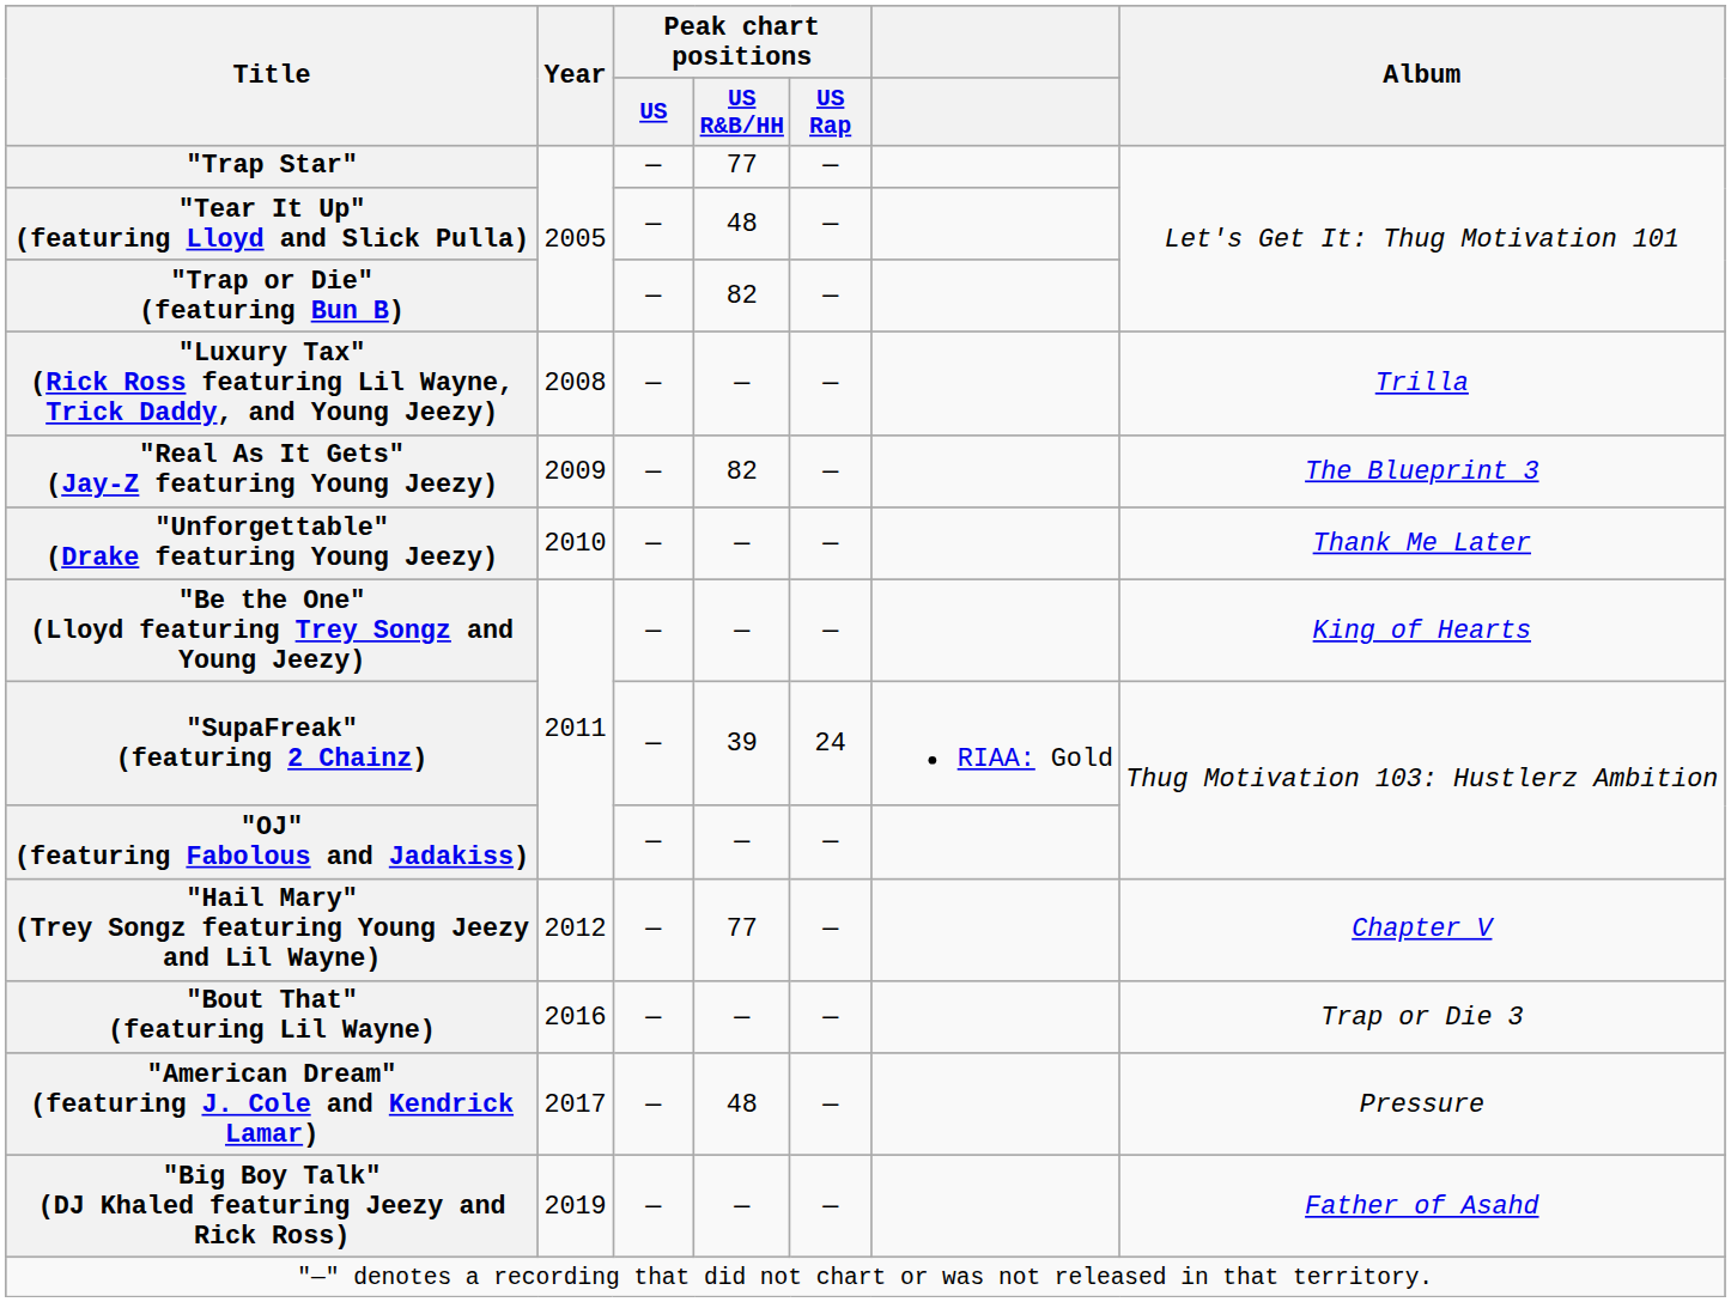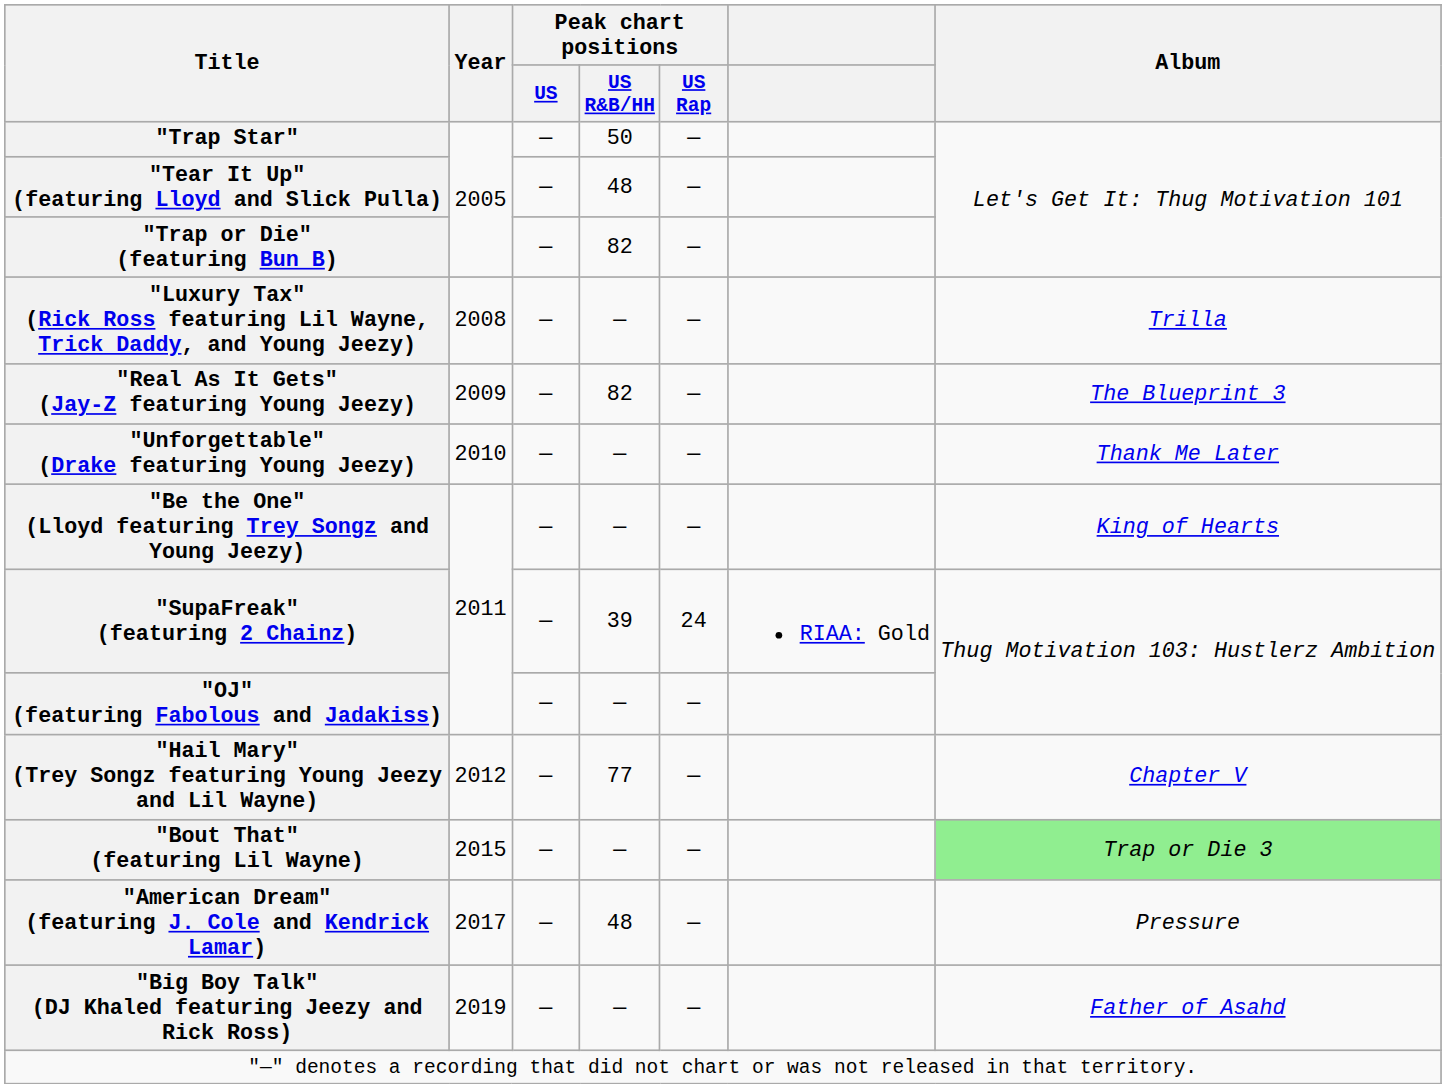 <table class="wikitable plainrowheaders" style="text-align:center;">
 <tr>
 <th scope="col" rowspan="2" style="width:20em;">Title</th>
 <th scope="col" rowspan="2">Year</th>
 <th scope="col" colspan="3">Peak chart positions</th>
 <th></th>
 <th scope="col" rowspan="2">Album</th>
 </tr>
 <tr>
 <th style="width:3em; font-size:90%"><a href='#'>US</a></th>
 <th style="width:3em; font-size:90%"><a href='#'>US<br>R&B/HH</a></th>
 <th style="width:3em; font-size:90%"><a href='#'>US<br>Rap</a></th>
 <th></th>
 </tr>
 <tr>
 <th scope="row">"Trap Star"</th>
 <td rowspan="3">2005</td>
 <td>—</td>
-<td>77</td>
+<td>50</td>
 <td>—</td>
 <td></td>
 <td rowspan="3"><em>Let's Get It: Thug Motivation 101</em></td>
 </tr>
 <tr>
 <th scope="row">"Tear It Up"<br><span>(featuring <a href='#'>Lloyd</a> and Slick Pulla)</span></th>
 <td>—</td>
 <td>48</td>
 <td>—</td>
 <td></td>
 </tr>
 <tr>
 <th scope="row">"Trap or Die"<br><span>(featuring <a href='#'>Bun B</a>)</span></th>
 <td>—</td>
 <td>82</td>
 <td>—</td>
 <td></td>
 </tr>
 <tr>
 <th scope="row">"Luxury Tax"<br><span>(<a href='#'>Rick Ross</a> featuring Lil Wayne, <a href='#'>Trick Daddy</a>, and Young Jeezy)</span></th>
 <td>2008</td>
 <td>—</td>
 <td>—</td>
 <td>—</td>
 <td></td>
 <td><em><a href='#'>Trilla</a></em></td>
 </tr>
 <tr>
 <th scope="row">"Real As It Gets"<br><span>(<a href='#'>Jay-Z</a> featuring Young Jeezy)</span></th>
 <td>2009</td>
 <td>—</td>
 <td>82</td>
 <td>—</td>
 <td></td>
 <td><em><a href='#'>The Blueprint 3</a></em></td>
 </tr>
 <tr>
 <th scope="row">"Unforgettable"<br><span>(<a href='#'>Drake</a> featuring Young Jeezy)</span></th>
 <td>2010</td>
 <td>—</td>
 <td>—</td>
 <td>—</td>
 <td></td>
 <td><em><a href='#'>Thank Me Later</a></em></td>
 </tr>
 <tr>
 <th scope="row">"Be the One"<br><span>(Lloyd featuring <a href='#'>Trey Songz</a> and Young Jeezy)</span></th>
 <td rowspan="3">2011</td>
 <td>—</td>
 <td>—</td>
 <td>—</td>
 <td></td>
 <td><em><a href='#'>King of Hearts</a></em></td>
 </tr>
 <tr>
 <th scope="row">"SupaFreak"<br><span>(featuring <a href='#'>2 Chainz</a>)</span></th>
 <td>—</td>
 <td>39</td>
 <td>24</td>
 <td><br><ul><li><a href='#'>RIAA:</a> Gold</li></ul></td>
 <td rowspan="2"><em>Thug Motivation 103: Hustlerz Ambition</em></td>
 </tr>
 <tr>
 <th scope="row">"OJ"<br><span>(featuring <a href='#'>Fabolous</a> and <a href='#'>Jadakiss</a>)</span></th>
 <td>—</td>
 <td>—</td>
 <td>—</td>
 <td></td>
 </tr>
 <tr>
 <th scope="row">"Hail Mary"<br><span>(Trey Songz featuring Young Jeezy and Lil Wayne)</span></th>
 <td>2012</td>
 <td>—</td>
 <td>77</td>
 <td>—</td>
 <td></td>
 <td><em><a href='#'>Chapter V</a></em></td>
 </tr>
 <tr>
 <th scope="row">"Bout That"<br><span>(featuring Lil Wayne)</span></th>
-<td>2016</td>
+<td>2015</td>
 <td>—</td>
 <td>—</td>
 <td>—</td>
 <td></td>
-<td><em>Trap or Die 3</em></td>
+<td style="background: lightgreen;"><em>Trap or Die 3</em></td>
 </tr>
 <tr>
 <th scope="row">"American Dream"<br><span>(featuring <a href='#'>J. Cole</a> and <a href='#'>Kendrick Lamar</a>)</span></th>
 <td>2017</td>
 <td>—</td>
 <td>48</td>
 <td>—</td>
 <td></td>
 <td><em>Pressure</em></td>
 </tr>
 <tr>
 <th scope="row">"Big Boy Talk"<br><span>(DJ Khaled featuring Jeezy and Rick Ross)</span></th>
 <td>2019</td>
 <td>—</td>
 <td>—</td>
 <td>—</td>
 <td></td>
 <td><em><a href='#'>Father of Asahd</a></em></td>
 </tr>
 <tr>
 <td colspan="8" style="font-size:90%">"—" denotes a recording that did not chart or was not released in that territory.</td>
 </tr>
 </table>
